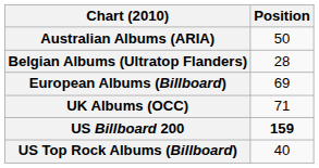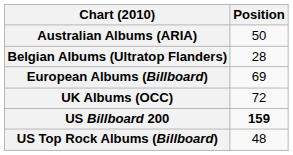 <table class="wikitable plainrowheaders sortable">
 <tr>
 <th>Chart (2010)</th>
 <th>Position</th>
 </tr>
 <tr>
 <th scope="row">Australian Albums (ARIA)</th>
 <td style="text-align:center;">50</td>
 </tr>
 <tr>
 <th scope="row">Belgian Albums (Ultratop Flanders)</th>
 <td style="text-align:center;">28</td>
 </tr>
 <tr>
 <th scope="row">European Albums (<em>Billboard</em>)</th>
 <td style="text-align:center;">69</td>
 </tr>
 <tr>
 <th scope="row">UK Albums (OCC)</th>
-<td style="text-align:center;">71</td>
+<td style="text-align:center;">72</td>
 </tr>
 <tr>
 <th scope="row">US <em>Billboard</em> 200</th>
 <td style="text-align:center;"><strong>159</strong></td>
 </tr>
 <tr>
 <th scope="row">US Top Rock Albums (<em>Billboard</em>)</th>
-<td style="text-align:center;">40</td>
+<td style="text-align:center;">48</td>
 </tr>
 </table>
